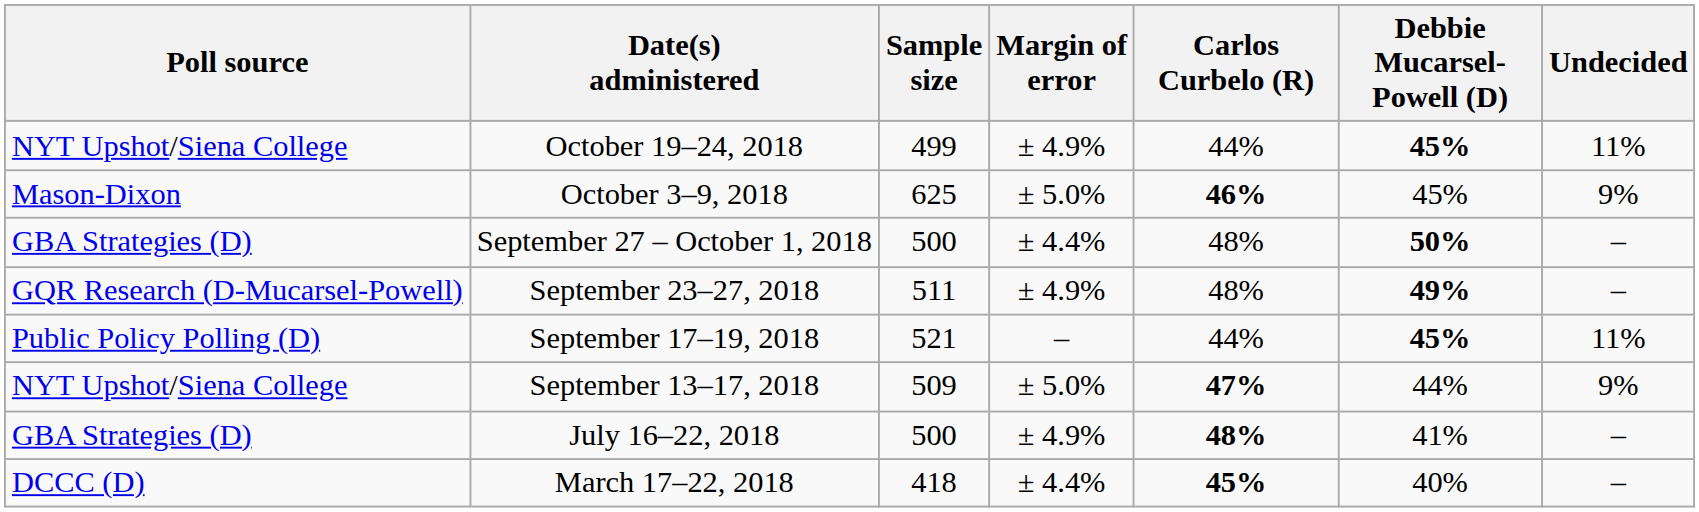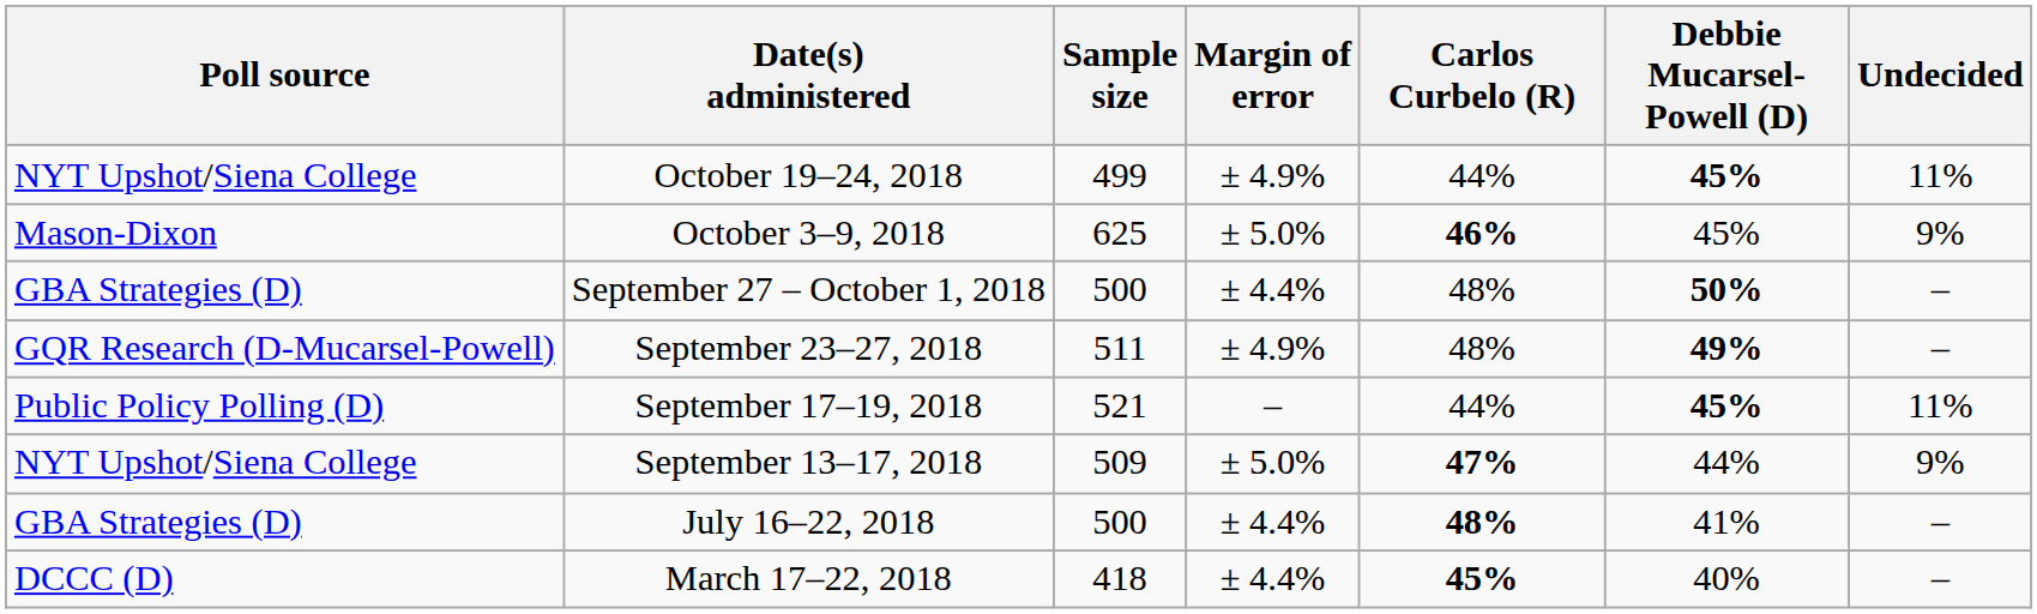 <table class="wikitable">
 <tr>
 <th>Poll source</th>
 <th>Date(s)<br>administered</th>
 <th>Sample<br>size</th>
 <th>Margin of<br>error</th>
 <th style="width:100px;">Carlos<br>Curbelo (R)</th>
 <th style="width:100px;">Debbie<br>Mucarsel-<br>Powell (D)</th>
 <th>Undecided</th>
 </tr>
 <tr>
 <td><a href='#'>NYT Upshot</a>/<a href='#'>Siena College</a></td>
 <td align="center">October 19–24, 2018</td>
 <td align="center">499</td>
 <td align="center">± 4.9%</td>
 <td align="center">44%</td>
 <td align="center" ><strong>45%</strong></td>
 <td align="center">11%</td>
 </tr>
 <tr>
 <td><a href='#'>Mason-Dixon</a></td>
 <td align="center">October 3–9, 2018</td>
 <td align="center">625</td>
 <td align="center">± 5.0%</td>
 <td align="center" ><strong>46%</strong></td>
 <td align="center">45%</td>
 <td align="center">9%</td>
 </tr>
 <tr>
 <td><a href='#'>GBA Strategies (D)</a></td>
 <td align="center">September 27 – October 1, 2018</td>
 <td align="center">500</td>
 <td align="center">± 4.4%</td>
 <td align="center">48%</td>
 <td align="center" ><strong>50%</strong></td>
 <td align="center">–</td>
 </tr>
 <tr>
 <td><a href='#'>GQR Research (D-Mucarsel-Powell)</a></td>
 <td align="center">September 23–27, 2018</td>
 <td align="center">511</td>
 <td align="center">± 4.9%</td>
 <td align="center">48%</td>
 <td align="center" ><strong>49%</strong></td>
 <td align="center">–</td>
 </tr>
 <tr>
 <td><a href='#'>Public Policy Polling (D)</a></td>
 <td align="center">September 17–19, 2018</td>
 <td align="center">521</td>
 <td align="center">–</td>
 <td align="center">44%</td>
 <td align="center" ><strong>45%</strong></td>
 <td align="center">11%</td>
 </tr>
 <tr>
 <td><a href='#'>NYT Upshot</a>/<a href='#'>Siena College</a></td>
 <td align="center">September 13–17, 2018</td>
 <td align="center">509</td>
 <td align="center">± 5.0%</td>
 <td align="center" ><strong>47%</strong></td>
 <td align="center">44%</td>
 <td align="center">9%</td>
 </tr>
 <tr>
 <td><a href='#'>GBA Strategies (D)</a></td>
 <td align="center">July 16–22, 2018</td>
 <td align="center">500</td>
-<td align="center">± 4.9%</td>
+<td align="center">± 4.4%</td>
 <td align="center" ><strong>48%</strong></td>
 <td align="center">41%</td>
 <td align="center">–</td>
 </tr>
 <tr>
 <td><a href='#'>DCCC (D)</a></td>
 <td align="center">March 17–22, 2018</td>
 <td align="center">418</td>
 <td align="center">± 4.4%</td>
 <td align="center" ><strong>45%</strong></td>
 <td align="center">40%</td>
 <td align="center">–</td>
 </tr>
 </table>
